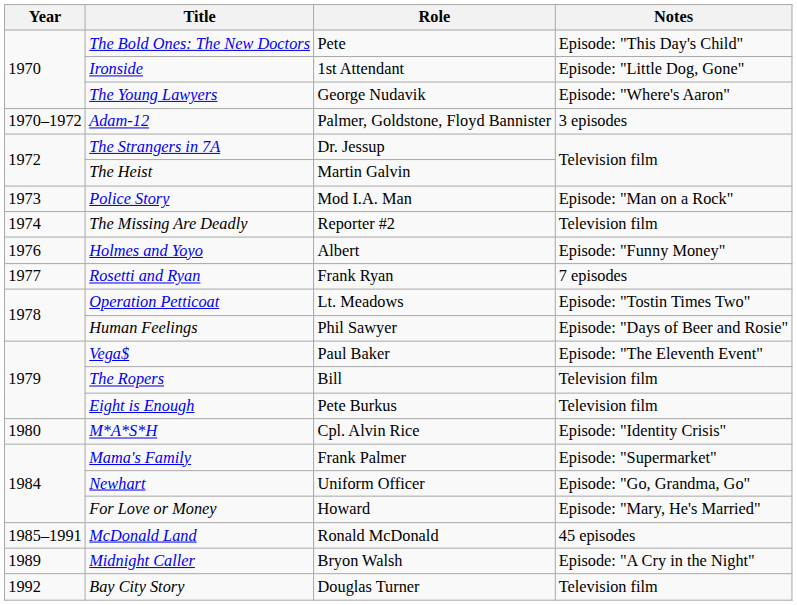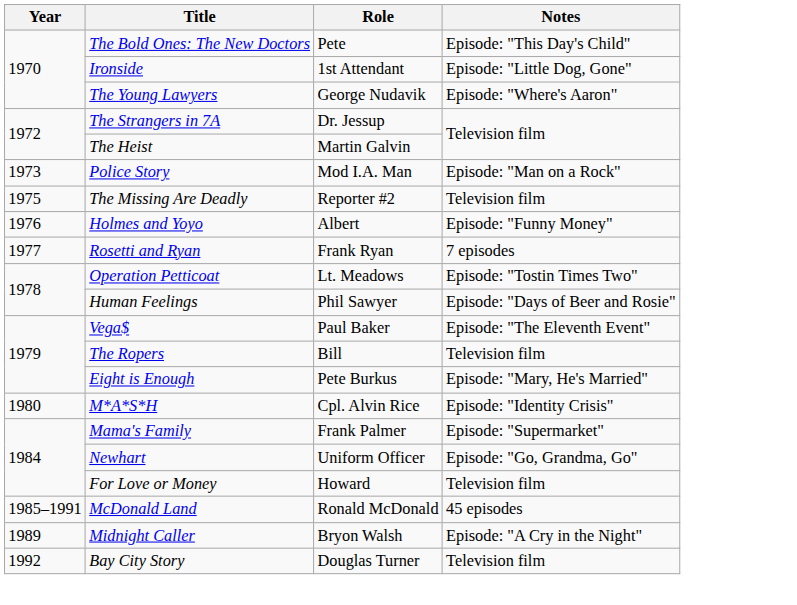 <table class="wikitable sortable">
 <tr>
 <th>Year</th>
 <th>Title</th>
 <th>Role</th>
 <th class="unsortable">Notes</th>
 </tr>
 <tr>
 <td rowspan="3">1970</td>
 <td><em><a href='#'>The Bold Ones: The New Doctors</a></em></td>
 <td>Pete</td>
 <td>Episode: "This Day's Child"</td>
 </tr>
 <tr>
 <td><em><a href='#'>Ironside</a></em></td>
 <td>1st Attendant</td>
 <td>Episode: "Little Dog, Gone"</td>
 </tr>
 <tr>
 <td><em><a href='#'>The Young Lawyers</a></em></td>
 <td>George Nudavik</td>
 <td>Episode: "Where's Aaron"</td>
 </tr>
 <tr>
-<td>1970–1972</td>
-<td><em><a href='#'>Adam-12</a></em></td>
-<td>Palmer, Goldstone, Floyd Bannister</td>
-<td>3 episodes</td>
-</tr>
-<tr>
 <td rowspan="2">1972</td>
 <td><em><a href='#'>The Strangers in 7A</a></em></td>
 <td>Dr. Jessup</td>
 <td rowspan="2">Television film</td>
 </tr>
 <tr>
 <td><em>The Heist</em></td>
 <td>Martin Galvin</td>
 </tr>
 <tr>
 <td>1973</td>
 <td><em><a href='#'>Police Story</a></em></td>
 <td>Mod I.A. Man</td>
 <td>Episode: "Man on a Rock"</td>
 </tr>
 <tr>
-<td>1974</td>
+<td>1975</td>
 <td><em>The Missing Are Deadly</em></td>
 <td>Reporter #2</td>
 <td>Television film</td>
 </tr>
 <tr>
 <td>1976</td>
 <td><em><a href='#'>Holmes and Yoyo</a></em></td>
 <td>Albert</td>
 <td>Episode: "Funny Money"</td>
 </tr>
 <tr>
 <td>1977</td>
 <td><em><a href='#'>Rosetti and Ryan</a></em></td>
 <td>Frank Ryan</td>
 <td>7 episodes</td>
 </tr>
 <tr>
 <td rowspan="2">1978</td>
 <td><em><a href='#'>Operation Petticoat</a></em></td>
 <td>Lt. Meadows</td>
 <td>Episode: "Tostin Times Two"</td>
 </tr>
 <tr>
 <td><em>Human Feelings</em></td>
 <td>Phil Sawyer</td>
 <td>Episode: "Days of Beer and Rosie"</td>
 </tr>
 <tr>
 <td rowspan="3">1979</td>
 <td><em><a href='#'>Vega$</a></em></td>
 <td>Paul Baker</td>
 <td>Episode: "The Eleventh Event"</td>
 </tr>
 <tr>
 <td><em><a href='#'>The Ropers</a></em></td>
 <td>Bill</td>
 <td>Television film</td>
 </tr>
 <tr>
 <td><em><a href='#'>Eight is Enough</a></em></td>
 <td>Pete Burkus</td>
-<td>Television film</td>
+<td>Episode: "Mary, He's Married"</td>
 </tr>
 <tr>
 <td>1980</td>
 <td><em><a href='#'>M*A*S*H</a></em></td>
 <td>Cpl. Alvin Rice</td>
 <td>Episode: "Identity Crisis"</td>
 </tr>
 <tr>
 <td rowspan="3">1984</td>
 <td><em><a href='#'>Mama's Family</a></em></td>
 <td>Frank Palmer</td>
 <td>Episode: "Supermarket"</td>
 </tr>
 <tr>
 <td><em><a href='#'>Newhart</a></em></td>
 <td>Uniform Officer</td>
 <td>Episode: "Go, Grandma, Go"</td>
 </tr>
 <tr>
 <td><em>For Love or Money</em></td>
 <td>Howard</td>
-<td>Episode: "Mary, He's Married"</td>
+<td>Television film</td>
 </tr>
 <tr>
 <td>1985–1991</td>
 <td><em><a href='#'>McDonald Land</a></em></td>
 <td>Ronald McDonald</td>
 <td>45 episodes</td>
 </tr>
 <tr>
 <td>1989</td>
 <td><em><a href='#'>Midnight Caller</a></em></td>
 <td>Bryon Walsh</td>
 <td>Episode: "A Cry in the Night"</td>
 </tr>
 <tr>
 <td>1992</td>
 <td><em>Bay City Story</em></td>
 <td>Douglas Turner</td>
 <td>Television film</td>
 </tr>
 </table>
